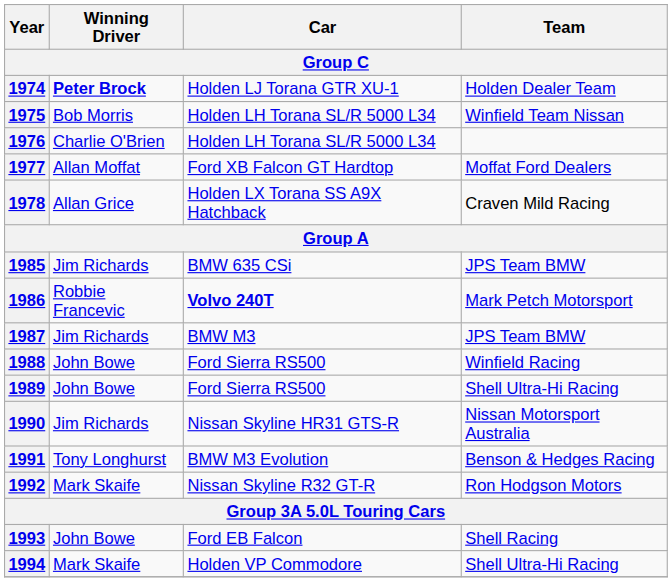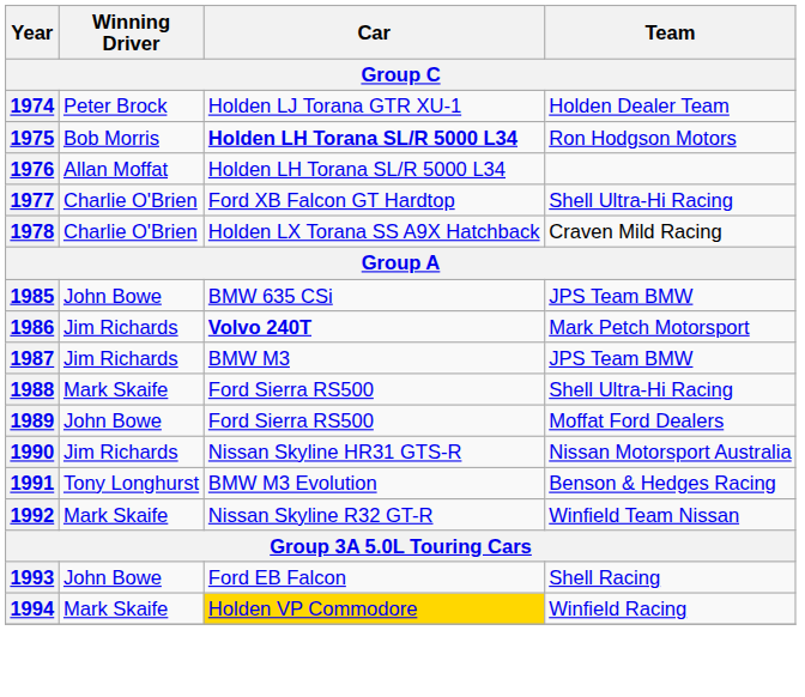 <table class="wikitable" style="font-size: 95%">
 <tr>
 <th>Year</th>
 <th>Winning<br>Driver</th>
 <th>Car</th>
 <th>Team</th>
 </tr>
 <tr>
 <th colspan=5><a href='#'>Group C</a></th>
 </tr>
 <tr>
 <th><a href='#'>1974</a></th>
-<td><strong><a href='#'>Peter Brock</a></strong></td>
+<td><a href='#'>Peter Brock</a></td>
 <td><a href='#'>Holden LJ Torana GTR XU-1</a></td>
 <td><a href='#'>Holden Dealer Team</a></td>
 </tr>
 <tr>
 <th><a href='#'>1975</a></th>
 <td><a href='#'>Bob Morris</a></td>
-<td><a href='#'>Holden LH Torana SL/R 5000 L34</a></td>
-<td><a href='#'>Winfield Team Nissan</a></td>
+<td><strong><a href='#'>Holden LH Torana SL/R 5000 L34</a></strong></td>
+<td><a href='#'>Ron Hodgson Motors</a></td>
 </tr>
 <tr>
 <th><a href='#'>1976</a></th>
-<td><a href='#'>Charlie O'Brien</a></td>
+<td><a href='#'>Allan Moffat</a></td>
 <td><a href='#'>Holden LH Torana SL/R 5000 L34</a></td>
 <td></td>
 </tr>
 <tr>
 <th><a href='#'>1977</a></th>
-<td><a href='#'>Allan Moffat</a></td>
+<td><a href='#'>Charlie O'Brien</a></td>
 <td><a href='#'>Ford XB Falcon GT Hardtop</a></td>
-<td><a href='#'>Moffat Ford Dealers</a></td>
+<td><a href='#'>Shell Ultra-Hi Racing</a></td>
 </tr>
 <tr>
 <th><a href='#'>1978</a></th>
-<td><a href='#'>Allan Grice</a></td>
+<td><a href='#'>Charlie O'Brien</a></td>
 <td><a href='#'>Holden LX Torana SS A9X Hatchback</a></td>
 <td>Craven Mild Racing</td>
 </tr>
 <tr>
 <th colspan=5><a href='#'>Group A</a></th>
 </tr>
 <tr>
 <th><a href='#'>1985</a></th>
-<td><a href='#'>Jim Richards</a></td>
+<td><a href='#'>John Bowe</a></td>
 <td><a href='#'>BMW 635 CSi</a></td>
 <td><a href='#'>JPS Team BMW</a></td>
 </tr>
 <tr>
 <th><a href='#'>1986</a></th>
-<td><a href='#'>Robbie Francevic</a></td>
+<td><a href='#'>Jim Richards</a></td>
 <td><strong><a href='#'>Volvo 240T</a></strong></td>
 <td><a href='#'>Mark Petch Motorsport</a></td>
 </tr>
 <tr>
 <th><a href='#'>1987</a></th>
 <td><a href='#'>Jim Richards</a></td>
 <td><a href='#'>BMW M3</a></td>
 <td><a href='#'>JPS Team BMW</a></td>
 </tr>
 <tr>
 <th><a href='#'>1988</a></th>
-<td><a href='#'>John Bowe</a></td>
+<td><a href='#'>Mark Skaife</a></td>
 <td><a href='#'>Ford Sierra RS500</a></td>
-<td><a href='#'>Winfield Racing</a></td>
+<td><a href='#'>Shell Ultra-Hi Racing</a></td>
 </tr>
 <tr>
 <th><a href='#'>1989</a></th>
 <td><a href='#'>John Bowe</a></td>
 <td><a href='#'>Ford Sierra RS500</a></td>
-<td><a href='#'>Shell Ultra-Hi Racing</a></td>
+<td><a href='#'>Moffat Ford Dealers</a></td>
 </tr>
 <tr>
 <th><a href='#'>1990</a></th>
 <td><a href='#'>Jim Richards</a></td>
 <td><a href='#'>Nissan Skyline HR31 GTS-R</a></td>
 <td><a href='#'>Nissan Motorsport Australia</a></td>
 </tr>
 <tr>
 <th><a href='#'>1991</a></th>
 <td><a href='#'>Tony Longhurst</a></td>
 <td><a href='#'>BMW M3 Evolution</a></td>
 <td><a href='#'>Benson & Hedges Racing</a></td>
 </tr>
 <tr>
 <th><a href='#'>1992</a></th>
 <td><a href='#'>Mark Skaife</a></td>
 <td><a href='#'>Nissan Skyline R32 GT-R</a></td>
-<td><a href='#'>Ron Hodgson Motors</a></td>
+<td><a href='#'>Winfield Team Nissan</a></td>
 </tr>
 <tr>
 <th colspan=5><a href='#'>Group 3A 5.0L Touring Cars</a></th>
 </tr>
 <tr>
 <th><a href='#'>1993</a></th>
 <td><a href='#'>John Bowe</a></td>
 <td><a href='#'>Ford EB Falcon</a></td>
 <td><a href='#'>Shell Racing</a></td>
 </tr>
 <tr>
 <th><a href='#'>1994</a></th>
 <td><a href='#'>Mark Skaife</a></td>
-<td><a href='#'>Holden VP Commodore</a></td>
-<td><a href='#'>Shell Ultra-Hi Racing</a></td>
+<td style="background: gold;"><a href='#'>Holden VP Commodore</a></td>
+<td><a href='#'>Winfield Racing</a></td>
 </tr>
 <tr>
 </tr>
 </table>
